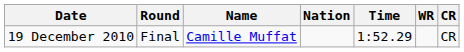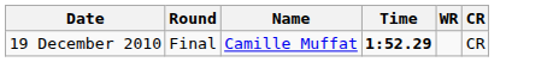 <table class="wikitable" style="text-align:center">
 <tr>
 <th>Date</th>
 <th>Round</th>
 <th>Name</th>
-<th>Nation</th>
 <th>Time</th>
 <th>WR</th>
 <th>CR</th>
 </tr>
 <tr>
 <td>19 December 2010</td>
 <td>Final</td>
 <td align="left"><a href='#'>Camille Muffat</a></td>
-<td align="left"></td>
-<td>1:52.29</td>
+<td><strong>1:52.29</strong></td>
 <td></td>
 <td>CR</td>
 </tr>
 </table>
